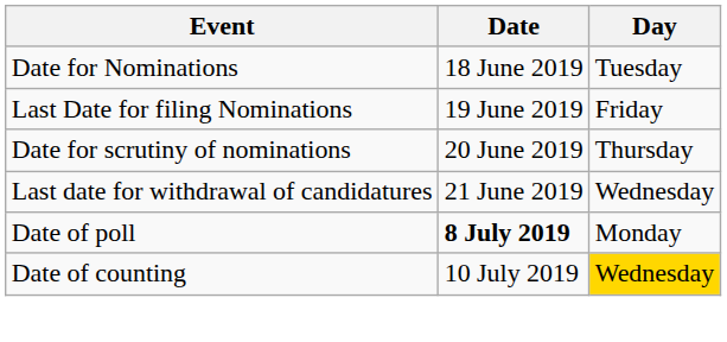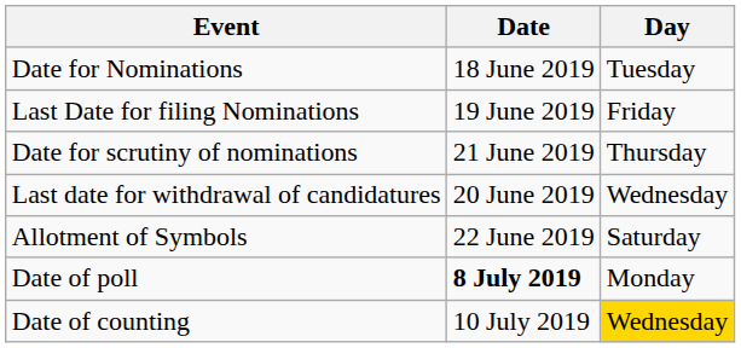 <table class="wikitable">
 <tr>
 <th>Event</th>
 <th>Date</th>
 <th>Day</th>
 </tr>
 <tr>
 <td>Date for Nominations</td>
 <td>18 June 2019</td>
 <td>Tuesday</td>
 </tr>
 <tr>
 <td>Last Date for filing Nominations</td>
 <td>19 June 2019</td>
 <td>Friday</td>
 </tr>
 <tr>
 <td>Date for scrutiny of nominations</td>
-<td>20 June 2019</td>
+<td>21 June 2019</td>
 <td>Thursday</td>
 </tr>
 <tr>
 <td>Last date for withdrawal of candidatures</td>
-<td>21 June 2019</td>
+<td>20 June 2019</td>
 <td>Wednesday</td>
+</tr>
+<tr>
+<td>Allotment of Symbols</td>
+<td>22 June 2019</td>
+<td>Saturday</td>
 </tr>
 <tr>
 <td>Date of poll</td>
 <td><strong>8 July 2019</strong></td>
 <td>Monday</td>
 </tr>
 <tr>
 <td>Date of counting</td>
 <td>10 July 2019</td>
 <td style="background: gold;">Wednesday</td>
 </tr>
 </table>
